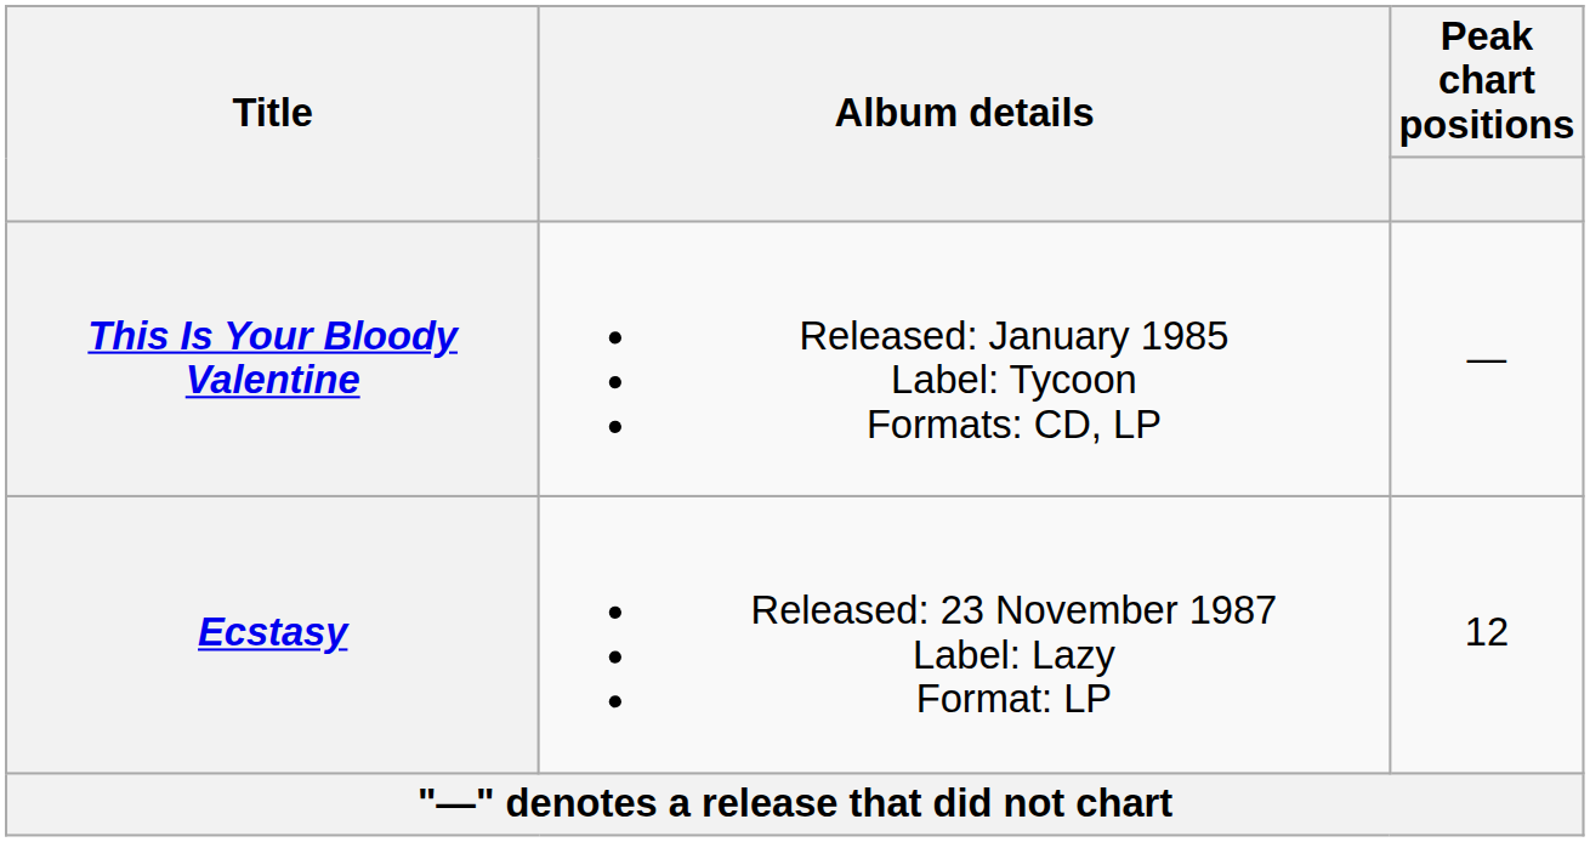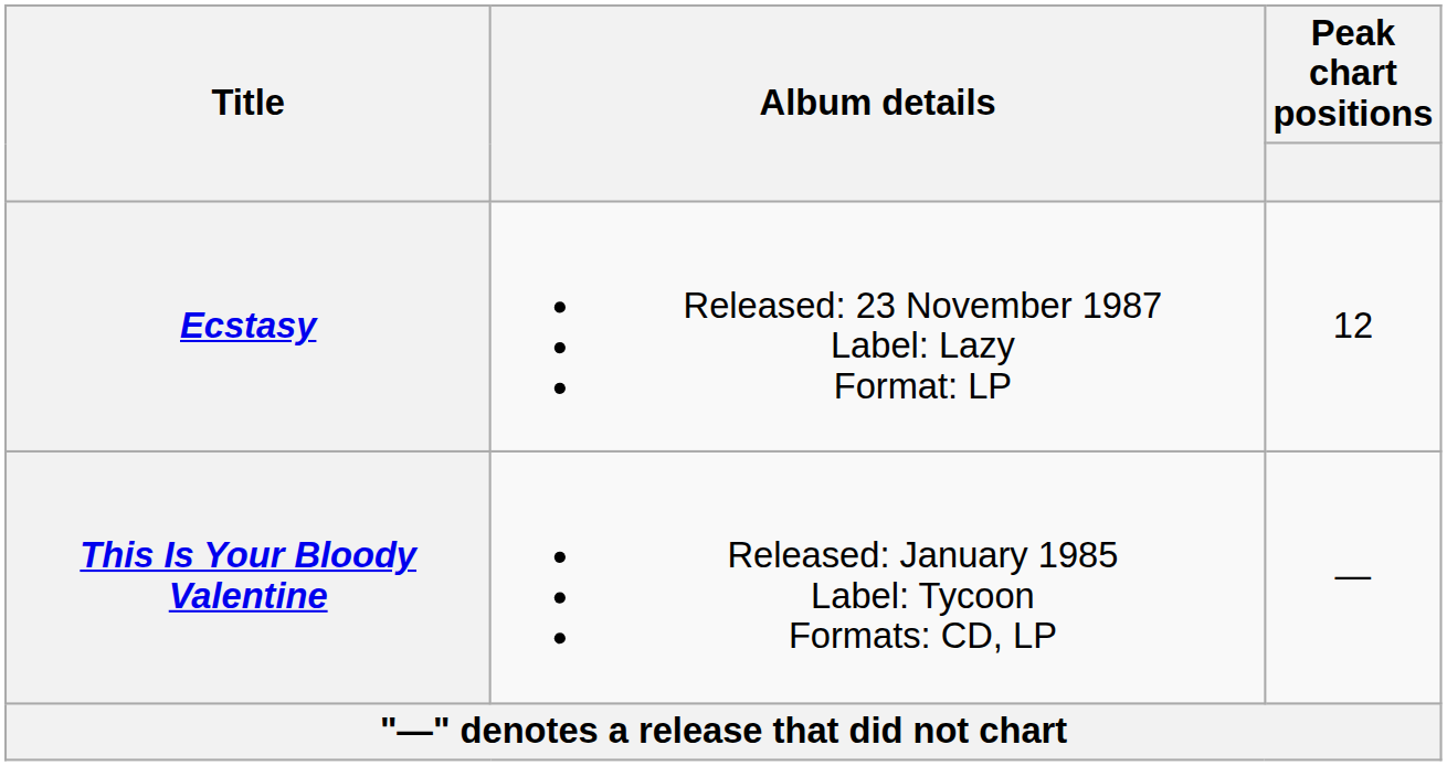 <table class="wikitable plainrowheaders" style="text-align:center">
 <tr>
 <th scope="col" rowspan="2" style="width:13em">Title</th>
 <th scope="col" rowspan="2" style="width:21em">Album details</th>
 <th scope="col" colspan="1">Peak chart positions</th>
 </tr>
 <tr>
 <th scope="col" style="width:4em"><br></th>
 </tr>
 <tr>
+<th scope="row"><em><a href='#'>Ecstasy</a></em></th>
+<td><br><ul><li>Released: 23 November 1987 </li><li>Label: Lazy </li><li>Format: LP</li></ul></td>
+<td>12</td>
+</tr>
+<tr>
 <th scope="row"><em><a href='#'>This Is Your Bloody Valentine</a></em></th>
 <td><br><ul><li>Released: January 1985 </li><li>Label: Tycoon </li><li>Formats: CD, LP</li></ul></td>
 <td>—</td>
 </tr>
 <tr>
-<th scope="row"><em><a href='#'>Ecstasy</a></em></th>
-<td><br><ul><li>Released: 23 November 1987 </li><li>Label: Lazy </li><li>Format: LP</li></ul></td>
-<td>12</td>
-</tr>
-<tr>
 <th scope="row" colspan="3" style="text-align:center">"—" denotes a release that did not chart</th>
 </tr>
 </table>
